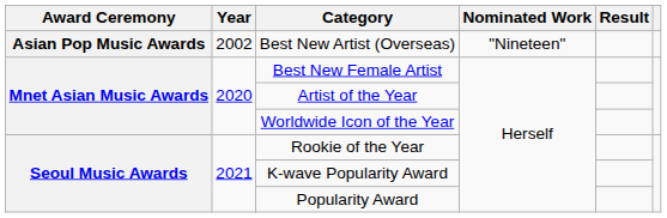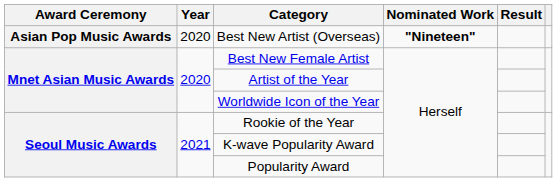 <table class="wikitable sortable plainrowheaders" style="text-align:center">
 <tr>
 <th scope="col">Award Ceremony</th>
 <th scope="col">Year</th>
 <th scope="col">Category</th>
 <th scope="col">Nominated Work</th>
 <th scope="col">Result</th>
 <th scope="col" class=unsortable></th>
 </tr>
 <tr>
 <th scope="row">Asian Pop Music Awards</th>
-<td>2002</td>
+<td>2020</td>
 <td>Best New Artist (Overseas)</td>
-<td>"Nineteen"</td>
+<td><strong>"Nineteen"</strong></td>
 <td></td>
 <td style="text-align:center"></td>
 </tr>
 <tr>
 <th scope="row" rowspan="3"><a href='#'>Mnet Asian Music Awards</a></th>
 <td rowspan="3"><a href='#'>2020</a></td>
 <td><a href='#'>Best New Female Artist</a></td>
 <td rowspan="6">Herself</td>
 <td></td>
 <td rowspan="3"></td>
 </tr>
 <tr>
 <td><a href='#'>Artist of the Year</a></td>
 <td></td>
 </tr>
 <tr>
 <td><a href='#'>Worldwide Icon of the Year</a></td>
 <td></td>
 </tr>
 <tr>
 <th scope="row" rowspan="3"><a href='#'>Seoul Music Awards</a></th>
 <td rowspan="3"><a href='#'>2021</a></td>
 <td>Rookie of the Year</td>
 <td></td>
 <td rowspan="3"></td>
 </tr>
 <tr>
 <td>K-wave Popularity Award</td>
 <td></td>
 </tr>
 <tr>
 <td>Popularity Award</td>
 <td></td>
 </tr>
 </table>
